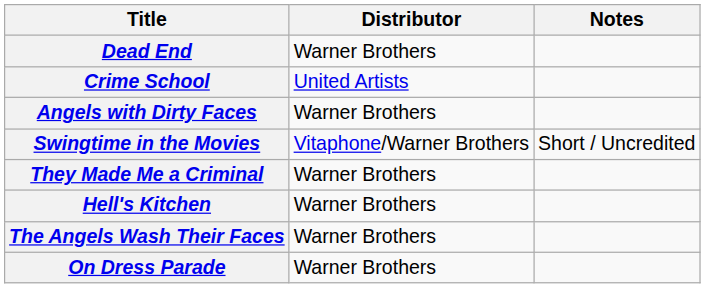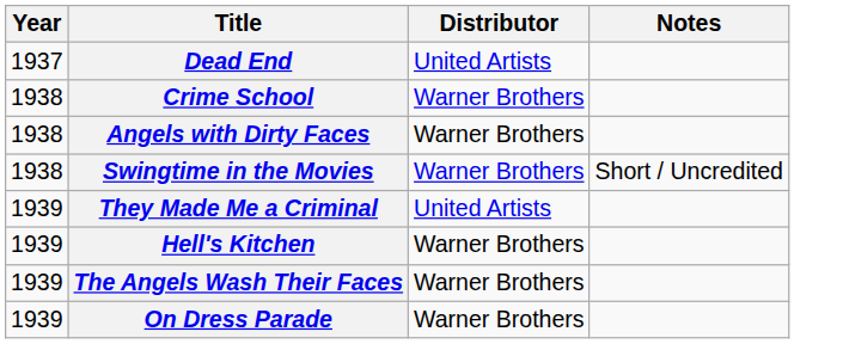 <table class="wikitable plainrowheaders">
 <tr>
+<th scope="col">Year</th>
 <th scope="col">Title</th>
 <th scope="col">Distributor</th>
 <th scope="col">Notes</th>
 </tr>
 <tr>
+<td>1937</td>
 <th scope="row"><em><a href='#'>Dead End</a></em></th>
-<td>Warner Brothers</td>
-<td></td>
-</tr>
-<tr>
-<th scope="row"><em><a href='#'>Crime School</a></em></th>
 <td><a href='#'>United Artists</a></td>
 <td></td>
 </tr>
 <tr>
+<td>1938</td>
+<th scope="row"><em><a href='#'>Crime School</a></em></th>
+<td><a href='#'>Warner Brothers</a></td>
+<td></td>
+</tr>
+<tr>
+<td>1938</td>
 <th scope="row"><em><a href='#'>Angels with Dirty Faces</a></em></th>
 <td>Warner Brothers</td>
 <td></td>
 </tr>
 <tr>
+<td>1938</td>
 <th scope="row"><em><a href='#'>Swingtime in the Movies</a></em></th>
-<td><a href='#'>Vitaphone</a>/Warner Brothers</td>
+<td><a href='#'>Warner Brothers</a></td>
 <td>Short / Uncredited</td>
 </tr>
 <tr>
+<td>1939</td>
 <th scope="row"><em><a href='#'>They Made Me a Criminal</a></em></th>
-<td>Warner Brothers</td>
+<td><a href='#'>United Artists</a></td>
 <td></td>
 </tr>
 <tr>
+<td>1939</td>
 <th scope="row"><em><a href='#'>Hell's Kitchen</a></em></th>
 <td>Warner Brothers</td>
 <td></td>
 </tr>
 <tr>
+<td>1939</td>
 <th scope="row"><em><a href='#'>The Angels Wash Their Faces</a></em></th>
 <td>Warner Brothers</td>
 <td></td>
 </tr>
 <tr>
+<td>1939</td>
 <th scope="row"><em><a href='#'>On Dress Parade</a></em></th>
 <td>Warner Brothers</td>
 <td></td>
 </tr>
 </table>
